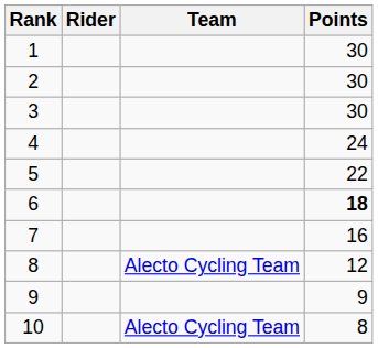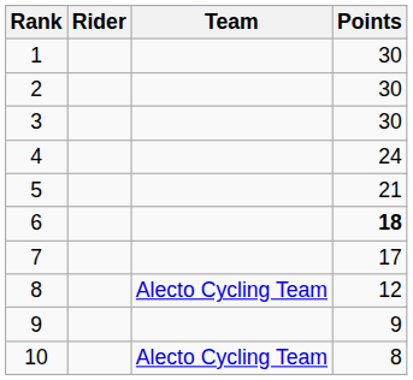 <table class="wikitable">
 <tr>
 <th scope="col">Rank</th>
 <th scope="col">Rider</th>
 <th scope="col">Team</th>
 <th scope="col">Points</th>
 </tr>
 <tr>
 <td style="text-align:center;">1</td>
 <td>  </td>
 <td></td>
 <td style="text-align:right;">30</td>
 </tr>
 <tr>
 <td style="text-align:center;">2</td>
 <td></td>
 <td></td>
 <td style="text-align:right;">30</td>
 </tr>
 <tr>
 <td style="text-align:center;">3</td>
 <td></td>
 <td></td>
 <td style="text-align:right;">30</td>
 </tr>
 <tr>
 <td style="text-align:center;">4</td>
 <td></td>
 <td></td>
 <td style="text-align:right;">24</td>
 </tr>
 <tr>
 <td style="text-align:center;">5</td>
 <td></td>
 <td></td>
-<td style="text-align:right;">22</td>
+<td style="text-align:right;">21</td>
 </tr>
 <tr>
 <td style="text-align:center;">6</td>
 <td>  </td>
 <td></td>
 <td style="text-align:right;"><strong>18</strong></td>
 </tr>
 <tr>
 <td style="text-align:center;">7</td>
 <td></td>
 <td></td>
-<td style="text-align:right;">16</td>
+<td style="text-align:right;">17</td>
 </tr>
 <tr>
 <td style="text-align:center;">8</td>
 <td></td>
 <td><a href='#'>Alecto Cycling Team</a></td>
 <td style="text-align:right;">12</td>
 </tr>
 <tr>
 <td style="text-align:center;">9</td>
 <td> </td>
 <td></td>
 <td style="text-align:right;">9</td>
 </tr>
 <tr>
 <td style="text-align:center;">10</td>
 <td></td>
 <td><a href='#'>Alecto Cycling Team</a></td>
 <td style="text-align:right;">8</td>
 </tr>
 </table>
